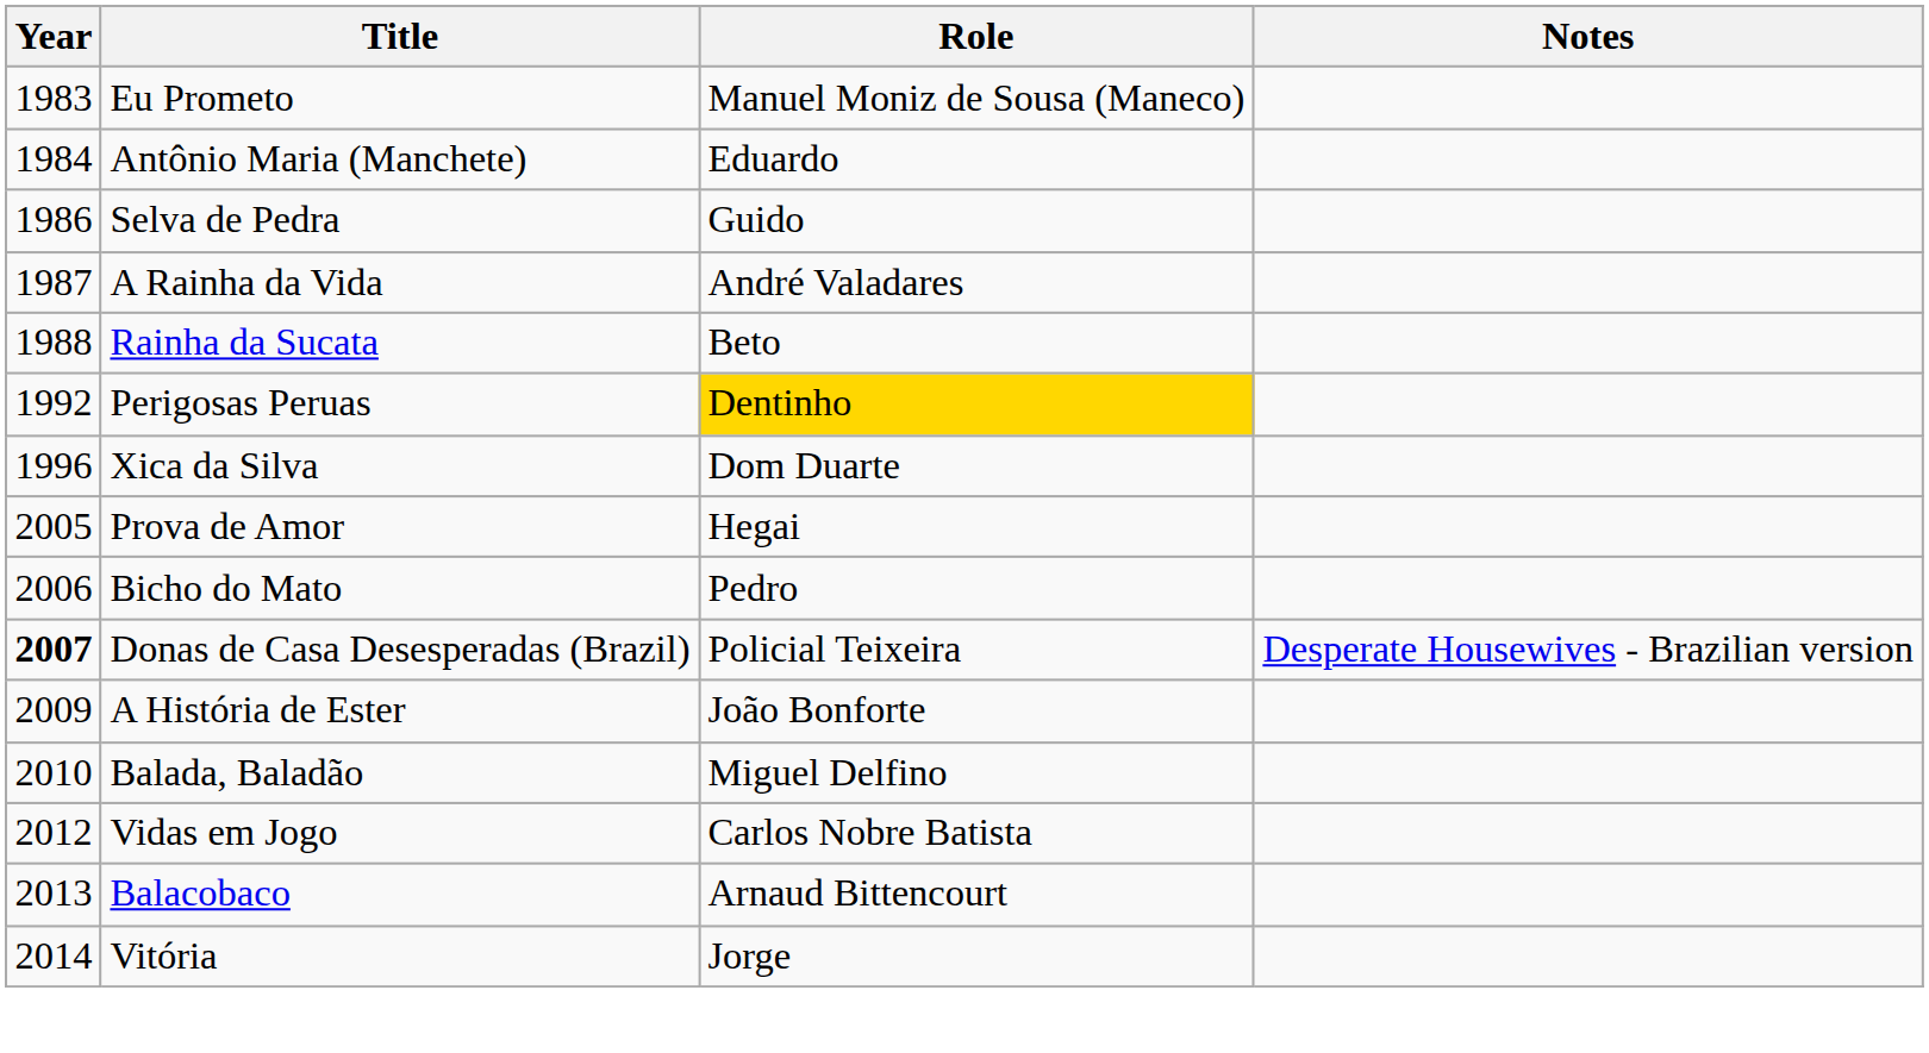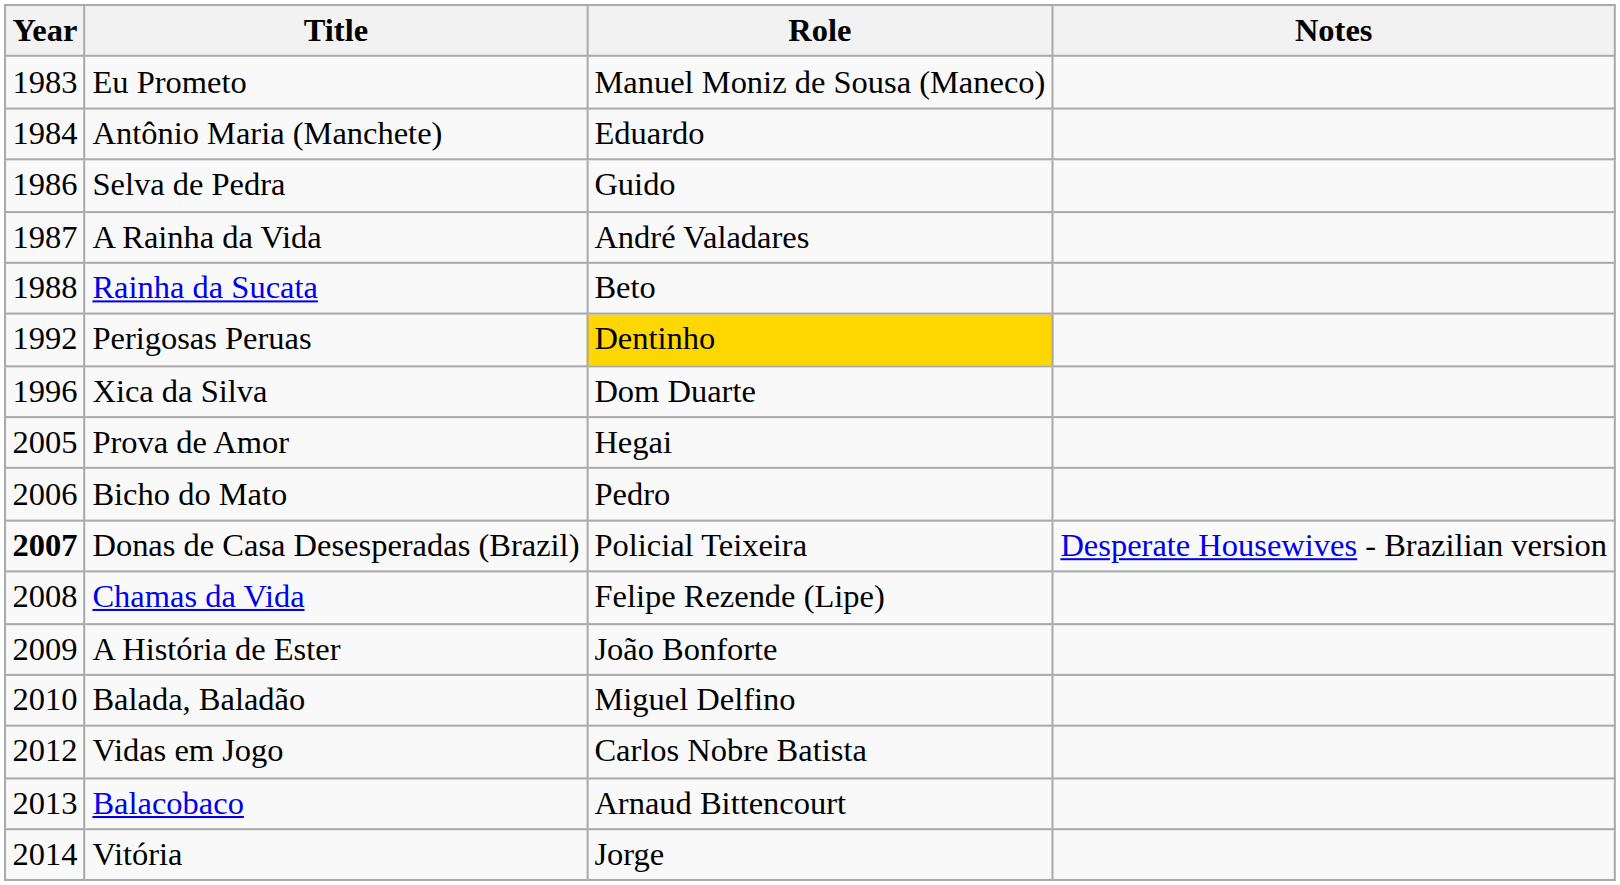 <table class="wikitable sortable">
 <tr>
 <th>Year</th>
 <th>Title</th>
 <th>Role</th>
 <th class="unsortable">Notes</th>
 </tr>
 <tr>
 <td>1983</td>
 <td>Eu Prometo</td>
 <td>Manuel Moniz de Sousa (Maneco)</td>
 <td></td>
 </tr>
 <tr>
 <td>1984</td>
 <td>Antônio Maria (Manchete)</td>
 <td>Eduardo</td>
 <td></td>
 </tr>
 <tr>
 <td>1986</td>
 <td>Selva de Pedra</td>
 <td>Guido</td>
 <td></td>
 </tr>
 <tr>
 <td>1987</td>
 <td>A Rainha da Vida</td>
 <td>André Valadares</td>
 <td></td>
 </tr>
 <tr>
 <td>1988</td>
 <td><a href='#'>Rainha da Sucata</a></td>
 <td>Beto</td>
 <td></td>
 </tr>
 <tr>
 <td>1992</td>
 <td>Perigosas Peruas</td>
 <td style="background: gold;">Dentinho</td>
 <td></td>
 </tr>
 <tr>
 <td>1996</td>
 <td>Xica da Silva</td>
 <td>Dom Duarte</td>
 <td></td>
 </tr>
 <tr>
 <td>2005</td>
 <td>Prova de Amor</td>
 <td>Hegai</td>
 <td></td>
 </tr>
 <tr>
 <td>2006</td>
 <td>Bicho do Mato</td>
 <td>Pedro</td>
 <td></td>
 </tr>
 <tr>
 <td><strong>2007</strong></td>
 <td>Donas de Casa Desesperadas (Brazil)</td>
 <td>Policial Teixeira</td>
 <td><a href='#'>Desperate Housewives</a> - Brazilian version</td>
 </tr>
 <tr>
+<td>2008</td>
+<td><a href='#'>Chamas da Vida</a></td>
+<td>Felipe Rezende (Lipe)</td>
+<td></td>
+</tr>
+<tr>
 <td>2009</td>
 <td A História de Ester (2010)>A História de Ester</td>
 <td>João Bonforte</td>
 <td></td>
 </tr>
 <tr>
 <td>2010</td>
 <td>Balada, Baladão</td>
 <td>Miguel Delfino</td>
 <td></td>
 </tr>
 <tr>
 <td>2012</td>
 <td Vidas em Jogo (telenovela)>Vidas em Jogo</td>
 <td>Carlos Nobre Batista</td>
 <td></td>
 </tr>
 <tr>
 <td>2013</td>
 <td><a href='#'>Balacobaco</a></td>
 <td>Arnaud Bittencourt</td>
 <td></td>
 </tr>
 <tr>
 <td>2014</td>
 <td Vitória (2014)>Vitória</td>
 <td>Jorge</td>
 <td></td>
 </tr>
 </table>
